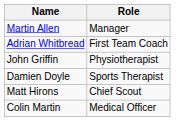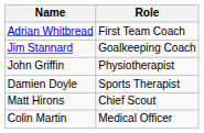 <table class="wikitable">
 <tr>
 <th>Name</th>
 <th>Role</th>
 </tr>
 <tr>
-<td> <a href='#'>Martin Allen</a></td>
-<td>Manager</td>
+<td> <a href='#'>Adrian Whitbread</a></td>
+<td>First Team Coach</td>
 </tr>
 <tr>
-<td> <a href='#'>Adrian Whitbread</a></td>
-<td>First Team Coach</td>
+<td> <a href='#'>Jim Stannard</a></td>
+<td>Goalkeeping Coach</td>
 </tr>
 <tr>
 <td> John Griffin</td>
 <td>Physiotherapist</td>
 </tr>
 <tr>
 <td> Damien Doyle</td>
 <td>Sports Therapist</td>
 </tr>
 <tr>
 <td> Matt Hirons</td>
 <td>Chief Scout</td>
 </tr>
 <tr>
 <td> Colin Martin</td>
 <td>Medical Officer</td>
 </tr>
 </table>
